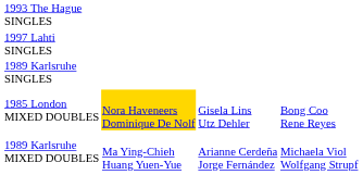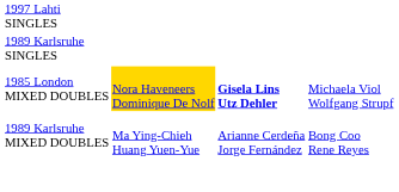 <table>
 <tr>
-</tr>
-<tr>
-<td><a href='#'>1993 The Hague</a> <br> SINGLES</td>
-<td></td>
-<td></td>
-<td></td>
 </tr>
 <tr>
 <td><a href='#'>1997 Lahti</a><br> SINGLES</td>
 <td></td>
 <td></td>
 <td></td>
 </tr>
 <tr>
 <td><a href='#'>1989 Karlsruhe</a> <br> SINGLES</td>
 <td></td>
 <td></td>
 <td></td>
 </tr>
 <tr>
 </tr>
 <tr>
 <td><a href='#'>1985 London</a> <br> MIXED DOUBLES</td>
 <td style="background: gold;"><br><a href='#'>Nora Haveneers</a><br><a href='#'>Dominique De Nolf</a></td>
-<td><br><a href='#'>Gisela Lins</a><br><a href='#'>Utz Dehler</a></td>
-<td><br><a href='#'>Bong Coo</a><br><a href='#'>Rene Reyes</a></td>
+<td><strong><br><a href='#'>Gisela Lins</a><br><a href='#'>Utz Dehler</a></strong></td>
+<td><br><a href='#'>Michaela Viol</a><br><a href='#'>Wolfgang Strupf</a></td>
 </tr>
 <tr>
 <td><a href='#'>1989 Karlsruhe</a><br> MIXED DOUBLES</td>
 <td><br><a href='#'>Ma Ying-Chieh</a><br><a href='#'>Huang Yuen-Yue</a></td>
 <td><br><a href='#'>Arianne Cerdeña</a><br><a href='#'>Jorge Fernández</a></td>
-<td><br><a href='#'>Michaela Viol</a><br><a href='#'>Wolfgang Strupf</a></td>
+<td><br><a href='#'>Bong Coo</a><br><a href='#'>Rene Reyes</a></td>
 </tr>
 <tr>
 </tr>
 </table>
